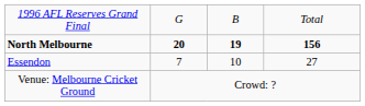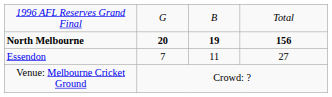 <table class="wikitable" style="text-align:center; width:40%">
 <tr>
 <td width=200><em><a href='#'>1996 AFL Reserves Grand Final</a></em></td>
 <td><em>G</em></td>
 <td><em>B</em></td>
 <td><em>Total</em></td>
 </tr>
 <tr>
 <td style="text-align:left"><strong>North Melbourne</strong></td>
 <td><strong>20</strong></td>
 <td><strong>19</strong></td>
 <td><strong>156</strong></td>
 </tr>
 <tr>
 <td style="text-align:left"><a href='#'>Essendon</a></td>
 <td>7</td>
-<td>10</td>
+<td>11</td>
 <td>27</td>
 </tr>
 <tr>
 <td>Venue: <a href='#'>Melbourne Cricket Ground</a></td>
 <td colspan=3>Crowd: ?</td>
 </tr>
 </table>
